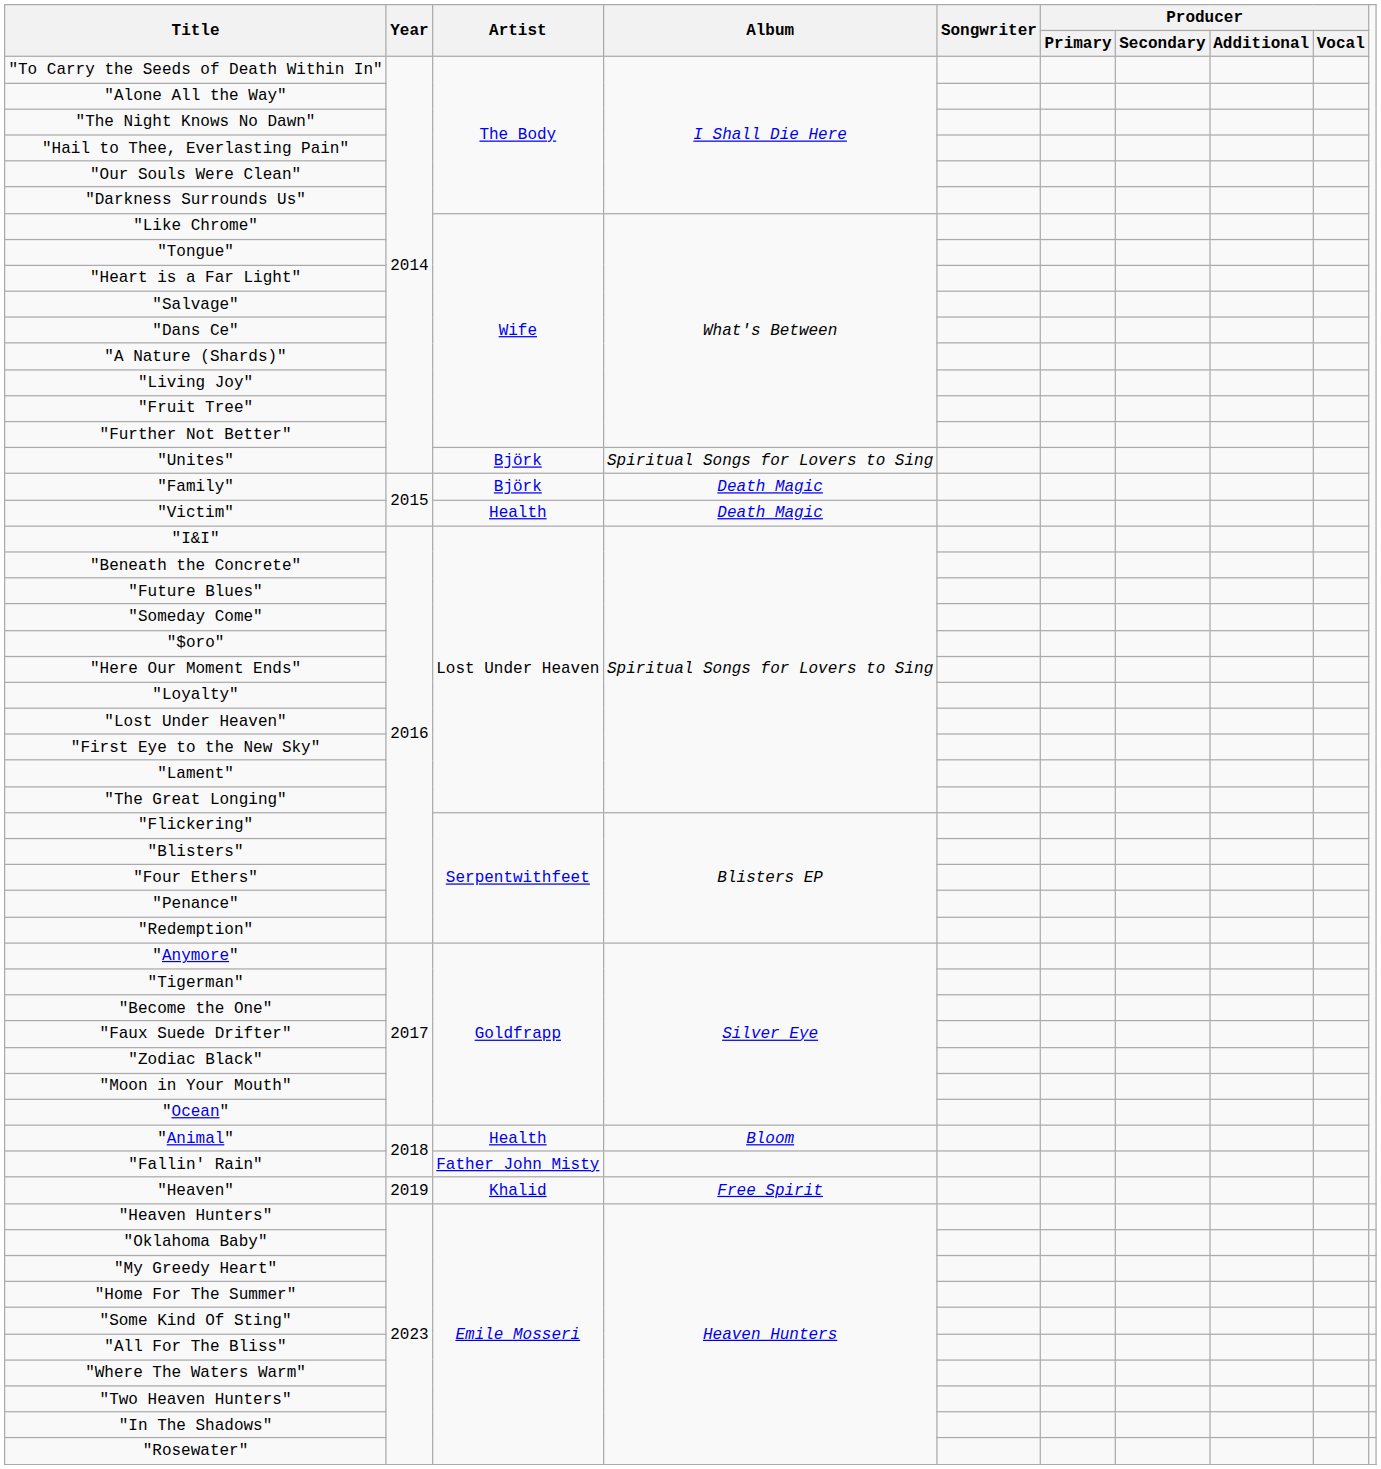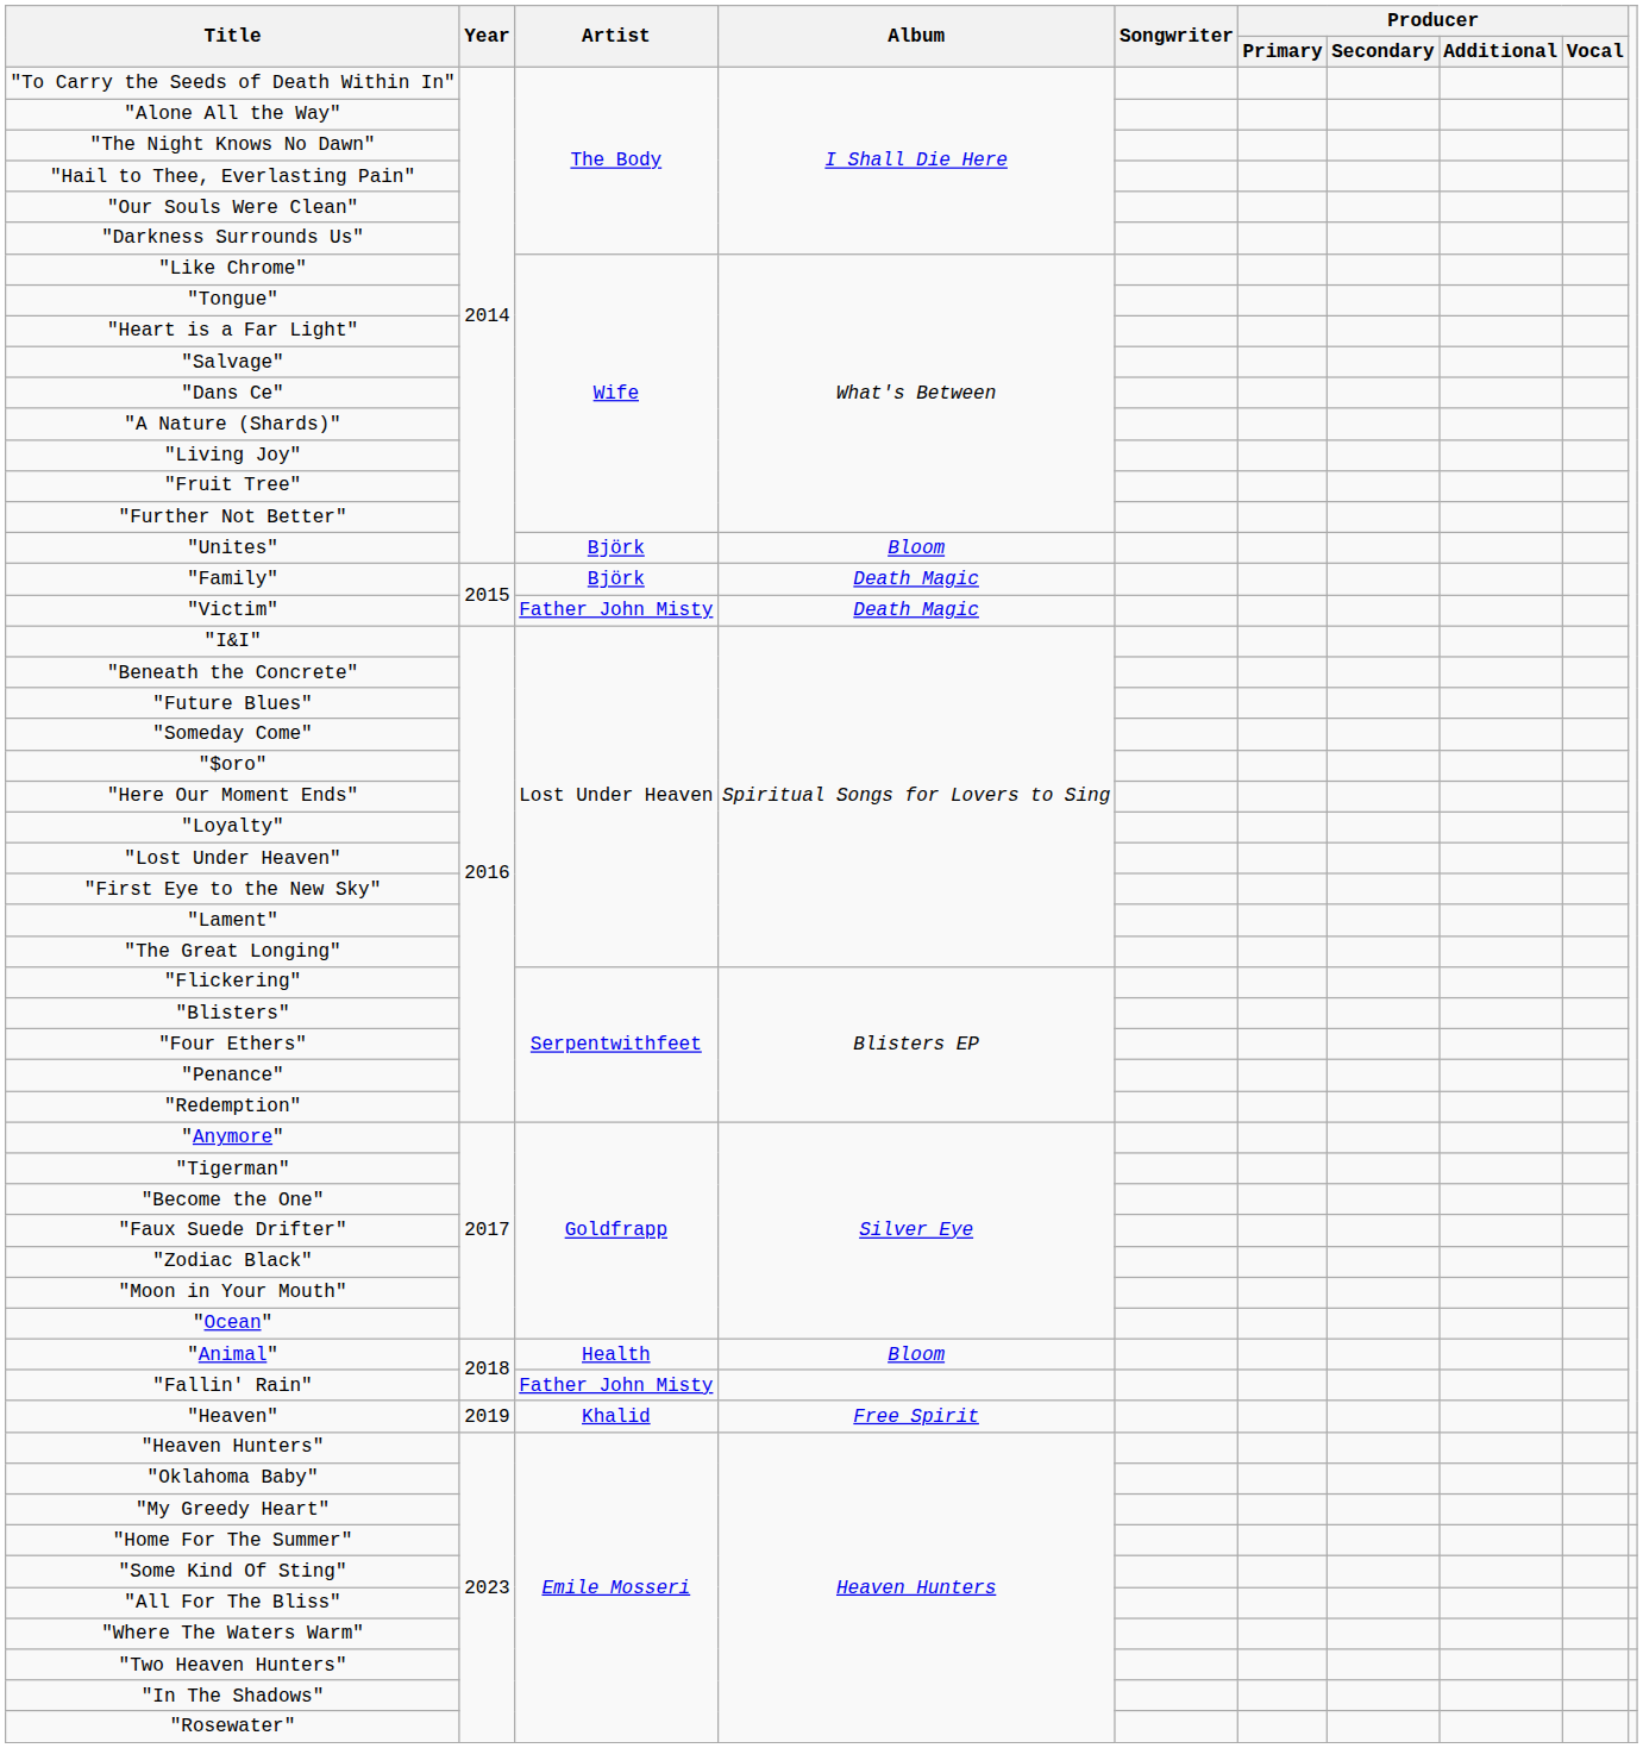 <table class="wikitable plainrowheaders" style="text-align:center;">
 <tr>
 <th scope="col" rowspan="2">Title</th>
 <th scope="col" rowspan="2">Year</th>
 <th scope="col" rowspan="2">Artist</th>
 <th scope="col" rowspan="2">Album</th>
 <th scope="col" rowspan="2">Songwriter</th>
 <th scope="col" colspan="4">Producer</th>
 </tr>
 <tr>
 <th scope="col">Primary</th>
 <th scope="col">Secondary</th>
 <th scope="col">Additional</th>
 <th scope="col">Vocal</th>
 </tr>
 <tr>
 <td scope="row">"To Carry the Seeds of Death Within In"</td>
 <td rowspan="16">2014</td>
 <td rowspan="6"><a href='#'>The Body</a></td>
 <td rowspan="6"><em><a href='#'>I Shall Die Here</a></em></td>
 <td></td>
 <td></td>
 <td></td>
 <td></td>
 <td></td>
 </tr>
 <tr>
 <td scope="row">"Alone All the Way"</td>
 <td></td>
 <td></td>
 <td></td>
 <td></td>
 <td></td>
 </tr>
 <tr>
 <td scope="row">"The Night Knows No Dawn"</td>
 <td></td>
 <td></td>
 <td></td>
 <td></td>
 <td></td>
 </tr>
 <tr>
 <td scope="row">"Hail to Thee, Everlasting Pain"</td>
 <td></td>
 <td></td>
 <td></td>
 <td></td>
 <td></td>
 </tr>
 <tr>
 <td scope="row">"Our Souls Were Clean"</td>
 <td></td>
 <td></td>
 <td></td>
 <td></td>
 <td></td>
 </tr>
 <tr>
 <td scope="row">"Darkness Surrounds Us"</td>
 <td></td>
 <td></td>
 <td></td>
 <td></td>
 <td></td>
 </tr>
 <tr>
 <td scope="row">"Like Chrome"</td>
 <td rowspan="9"><a href='#'>Wife</a></td>
 <td rowspan="9"><em>What's Between</em></td>
 <td></td>
 <td></td>
 <td></td>
 <td></td>
 <td></td>
 </tr>
 <tr>
 <td scope="row">"Tongue"</td>
 <td></td>
 <td></td>
 <td></td>
 <td></td>
 <td></td>
 </tr>
 <tr>
 <td scope="row">"Heart is a Far Light"</td>
 <td></td>
 <td></td>
 <td></td>
 <td></td>
 <td></td>
 </tr>
 <tr>
 <td scope="row">"Salvage"</td>
 <td></td>
 <td></td>
 <td></td>
 <td></td>
 <td></td>
 </tr>
 <tr>
 <td scope="row">"Dans Ce"</td>
 <td></td>
 <td></td>
 <td></td>
 <td></td>
 <td></td>
 </tr>
 <tr>
 <td scope="row">"A Nature (Shards)"</td>
 <td></td>
 <td></td>
 <td></td>
 <td></td>
 <td></td>
 </tr>
 <tr>
 <td scope="row">"Living Joy"</td>
 <td></td>
 <td></td>
 <td></td>
 <td></td>
 <td></td>
 </tr>
 <tr>
 <td scope="row">"Fruit Tree"</td>
 <td></td>
 <td></td>
 <td></td>
 <td></td>
 <td></td>
 </tr>
 <tr>
 <td scope="row">"Further Not Better"</td>
 <td></td>
 <td></td>
 <td></td>
 <td></td>
 <td></td>
 </tr>
 <tr>
 <td scope="row">"Unites"</td>
 <td><a href='#'>Björk</a></td>
-<td><em>Spiritual Songs for Lovers to Sing</em></td>
+<td><em><a href='#'>Bloom</a></em></td>
 <td></td>
 <td></td>
 <td></td>
 <td></td>
 <td></td>
 </tr>
 <tr>
 <td scope="row">"Family"</td>
 <td rowspan="2">2015</td>
 <td><a href='#'>Björk</a></td>
 <td><em><a href='#'>Death Magic</a></em></td>
 <td></td>
 <td></td>
 <td></td>
 <td></td>
 <td></td>
 </tr>
 <tr>
 <td scope="row">"Victim"</td>
-<td><a href='#'>Health</a></td>
+<td><a href='#'>Father John Misty</a></td>
 <td><em><a href='#'>Death Magic</a></em></td>
 <td></td>
 <td></td>
 <td></td>
 <td></td>
 <td></td>
 </tr>
 <tr>
 <td scope="row">"I&I"</td>
 <td rowspan="16">2016</td>
 <td rowspan="11">Lost Under Heaven</td>
 <td rowspan="11"><em>Spiritual Songs for Lovers to Sing</em></td>
 <td></td>
 <td></td>
 <td></td>
 <td></td>
 <td></td>
 </tr>
 <tr>
 <td scope="row">"Beneath the Concrete"</td>
 <td></td>
 <td></td>
 <td></td>
 <td></td>
 <td></td>
 </tr>
 <tr>
 <td scope="row">"Future Blues"</td>
 <td></td>
 <td></td>
 <td></td>
 <td></td>
 <td></td>
 </tr>
 <tr>
 <td scope="row">"Someday Come"</td>
 <td></td>
 <td></td>
 <td></td>
 <td></td>
 <td></td>
 </tr>
 <tr>
 <td scope="row">"$oro"</td>
 <td></td>
 <td></td>
 <td></td>
 <td></td>
 <td></td>
 </tr>
 <tr>
 <td scope="row">"Here Our Moment Ends"</td>
 <td></td>
 <td></td>
 <td></td>
 <td></td>
 <td></td>
 </tr>
 <tr>
 <td scope="row">"Loyalty"</td>
 <td></td>
 <td></td>
 <td></td>
 <td></td>
 <td></td>
 </tr>
 <tr>
 <td scope="row">"Lost Under Heaven"</td>
 <td></td>
 <td></td>
 <td></td>
 <td></td>
 <td></td>
 </tr>
 <tr>
 <td scope="row">"First Eye to the New Sky"</td>
 <td></td>
 <td></td>
 <td></td>
 <td></td>
 <td></td>
 </tr>
 <tr>
 <td scope="row">"Lament"</td>
 <td></td>
 <td></td>
 <td></td>
 <td></td>
 <td></td>
 </tr>
 <tr>
 <td scope="row">"The Great Longing"</td>
 <td></td>
 <td></td>
 <td></td>
 <td></td>
 <td></td>
 </tr>
 <tr>
 <td scope="row">"Flickering"</td>
 <td rowspan="5"><a href='#'>Serpentwithfeet</a></td>
 <td rowspan="5"><em>Blisters EP</em></td>
 <td></td>
 <td></td>
 <td></td>
 <td></td>
 <td></td>
 </tr>
 <tr>
 <td scope="row">"Blisters"</td>
 <td></td>
 <td></td>
 <td></td>
 <td></td>
 <td></td>
 </tr>
 <tr>
 <td scope="row">"Four Ethers"</td>
 <td></td>
 <td></td>
 <td></td>
 <td></td>
 <td></td>
 </tr>
 <tr>
 <td scope="row">"Penance"<br></td>
 <td></td>
 <td></td>
 <td></td>
 <td></td>
 <td></td>
 </tr>
 <tr>
 <td scope="row">"Redemption"</td>
 <td></td>
 <td></td>
 <td></td>
 <td></td>
 <td></td>
 </tr>
 <tr>
 <td scope="row">"<a href='#'>Anymore</a>"</td>
 <td rowspan="7">2017</td>
 <td rowspan="7"><a href='#'>Goldfrapp</a></td>
 <td rowspan="7"><em><a href='#'>Silver Eye</a></em></td>
 <td></td>
 <td></td>
 <td></td>
 <td></td>
 <td></td>
 </tr>
 <tr>
 <td scope="row">"Tigerman"</td>
 <td></td>
 <td></td>
 <td></td>
 <td></td>
 <td></td>
 </tr>
 <tr>
 <td scope="row">"Become the One"</td>
 <td></td>
 <td></td>
 <td></td>
 <td></td>
 <td></td>
 </tr>
 <tr>
 <td scope="row">"Faux Suede Drifter"</td>
 <td></td>
 <td></td>
 <td></td>
 <td></td>
 <td></td>
 </tr>
 <tr>
 <td scope="row">"Zodiac Black"</td>
 <td></td>
 <td></td>
 <td></td>
 <td></td>
 <td></td>
 </tr>
 <tr>
 <td scope="row">"Moon in Your Mouth"</td>
 <td></td>
 <td></td>
 <td></td>
 <td></td>
 <td></td>
 </tr>
 <tr>
 <td scope="row">"<a href='#'>Ocean</a>"</td>
 <td></td>
 <td></td>
 <td></td>
 <td></td>
 <td></td>
 </tr>
 <tr>
 <td scope="row">"<a href='#'>Animal</a>"</td>
 <td rowspan="2">2018</td>
 <td><a href='#'>Health</a></td>
 <td><em><a href='#'>Bloom</a></em></td>
 <td></td>
 <td></td>
 <td></td>
 <td></td>
 <td></td>
 </tr>
 <tr>
 <td scope="row">"Fallin' Rain"</td>
 <td><a href='#'>Father John Misty</a></td>
 <td></td>
 <td></td>
 <td></td>
 <td></td>
 <td></td>
 <td></td>
 </tr>
 <tr>
 <td scope="row">"Heaven"</td>
 <td>2019</td>
 <td><a href='#'>Khalid</a></td>
 <td><em><a href='#'>Free Spirit</a></em></td>
 <td></td>
 <td></td>
 <td></td>
 <td></td>
 <td></td>
 </tr>
 <tr>
 <td>"Heaven Hunters"</td>
 <td rowspan="10">2023</td>
 <td rowspan="10"><em><a href='#'>Emile Mosseri</a></em></td>
 <td rowspan="10"><em><a href='#'>Heaven Hunters</a></em></td>
 <td></td>
 <td></td>
 <td></td>
 <td></td>
 <td></td>
 <td></td>
 </tr>
 <tr>
 <td>"Oklahoma Baby"</td>
 <td></td>
 <td></td>
 <td></td>
 <td></td>
 <td></td>
 <td></td>
 </tr>
 <tr>
 <td>"My Greedy Heart"</td>
 <td></td>
 <td></td>
 <td></td>
 <td></td>
 <td></td>
 <td></td>
 </tr>
 <tr>
 <td>"Home For The Summer"</td>
 <td></td>
 <td></td>
 <td></td>
 <td></td>
 <td></td>
 <td></td>
 </tr>
 <tr>
 <td>"Some Kind Of Sting"</td>
 <td></td>
 <td></td>
 <td></td>
 <td></td>
 <td></td>
 <td></td>
 </tr>
 <tr>
 <td>"All For The Bliss"</td>
 <td></td>
 <td></td>
 <td></td>
 <td></td>
 <td></td>
 <td></td>
 </tr>
 <tr>
 <td>"Where The Waters Warm"</td>
 <td></td>
 <td></td>
 <td></td>
 <td></td>
 <td></td>
 <td></td>
 </tr>
 <tr>
 <td>"Two Heaven Hunters"</td>
 <td></td>
 <td></td>
 <td></td>
 <td></td>
 <td></td>
 <td></td>
 </tr>
 <tr>
 <td>"In The Shadows"</td>
 <td></td>
 <td></td>
 <td></td>
 <td></td>
 <td></td>
 <td></td>
 </tr>
 <tr>
 <td>"Rosewater"</td>
 <td></td>
 <td></td>
 <td></td>
 <td></td>
 <td></td>
 <td></td>
 </tr>
 <tr>
 </tr>
 </table>
